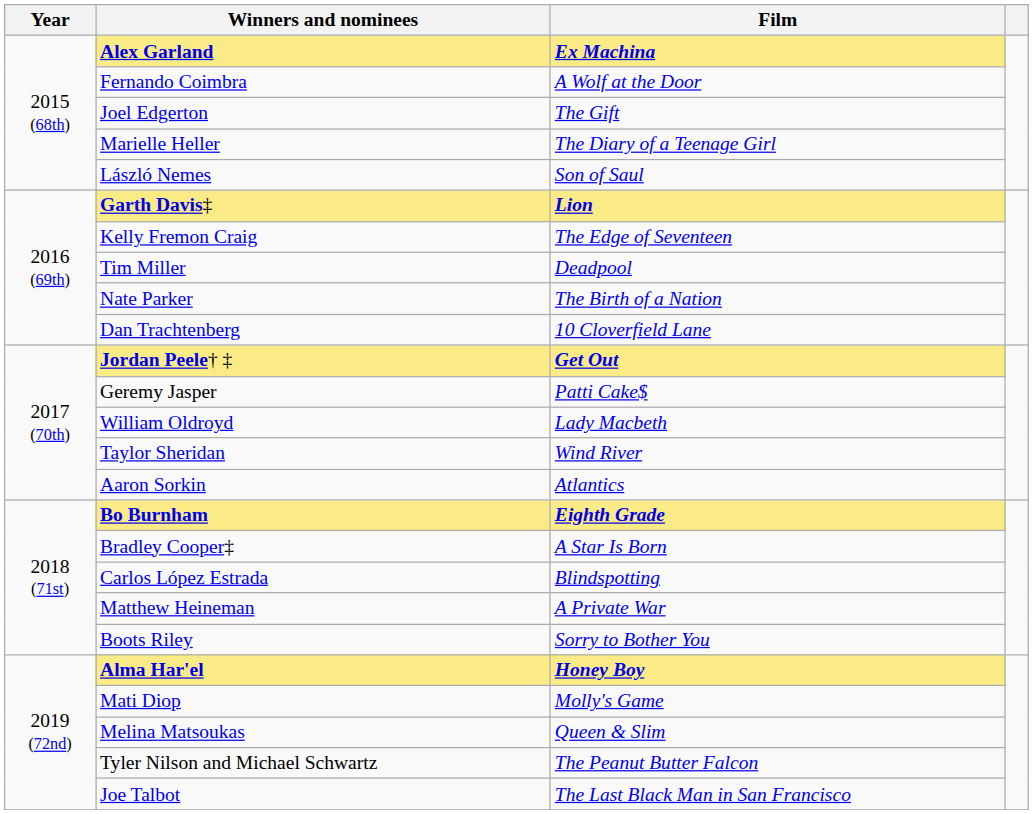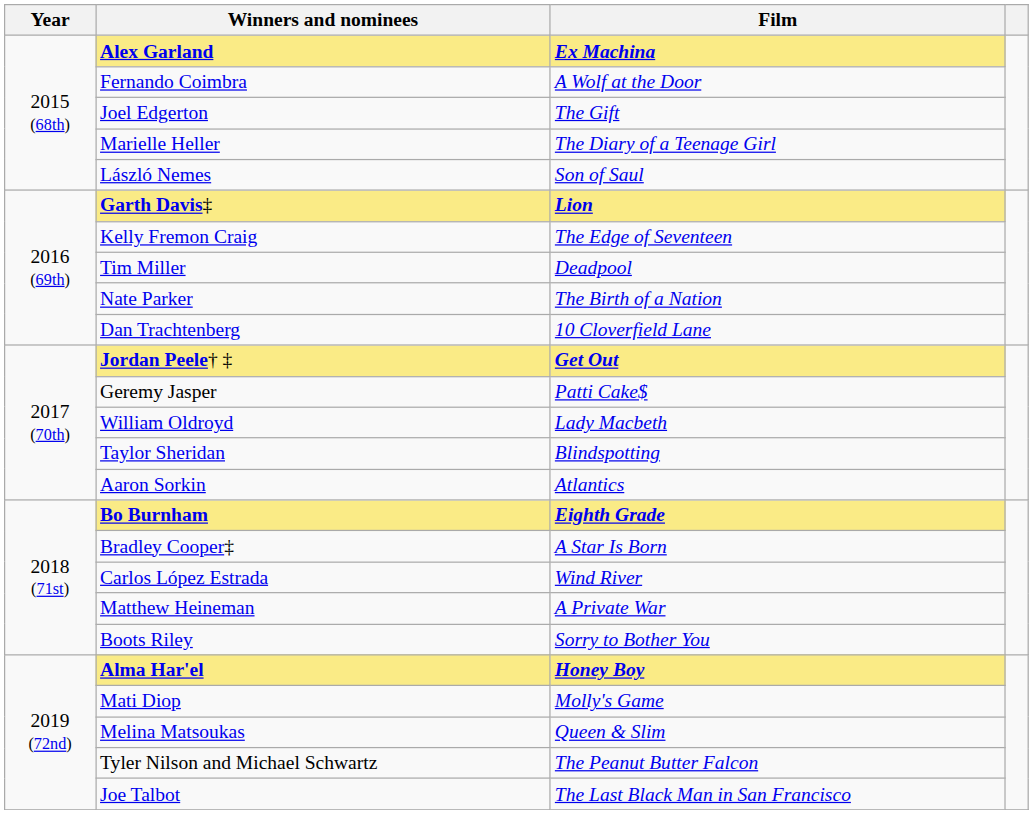 <table class="wikitable" width="95%" cellpadding="5">
 <tr>
 <th width="8%">Year</th>
 <th width="40%">Winners and nominees</th>
 <th width="40%">Film</th>
 <th width="2%"></th>
 </tr>
 <tr>
 <td rowspan="5" style="text-align:center;">2015<br><small>(<a href='#'>68th</a>)</small></td>
 <td style="background:#FAEB86;"><strong><a href='#'>Alex Garland</a></strong></td>
 <td style="background:#FAEB86;"><strong><em><a href='#'>Ex Machina</a></em></strong></td>
 <td rowspan="5" style="text-align:center;"></td>
 </tr>
 <tr>
 <td><a href='#'>Fernando Coimbra</a></td>
 <td><em><a href='#'>A Wolf at the Door</a></em></td>
 </tr>
 <tr>
 <td><a href='#'>Joel Edgerton</a></td>
 <td><em><a href='#'>The Gift</a></em></td>
 </tr>
 <tr>
 <td><a href='#'>Marielle Heller</a></td>
 <td><em><a href='#'>The Diary of a Teenage Girl</a></em></td>
 </tr>
 <tr>
 <td><a href='#'>László Nemes</a></td>
 <td><em><a href='#'>Son of Saul</a></em></td>
 </tr>
 <tr>
 <td rowspan="5" style="text-align:center;">2016<br><small>(<a href='#'>69th</a>)</small></td>
 <td style="background:#FAEB86;"><strong><a href='#'>Garth Davis</a></strong>‡</td>
 <td style="background:#FAEB86;"><strong><em><a href='#'>Lion</a></em></strong></td>
 <td rowspan="5" style="text-align:center;"></td>
 </tr>
 <tr>
 <td><a href='#'>Kelly Fremon Craig</a></td>
 <td><em><a href='#'>The Edge of Seventeen</a></em></td>
 </tr>
 <tr>
 <td><a href='#'>Tim Miller</a></td>
 <td><em><a href='#'>Deadpool</a></em></td>
 </tr>
 <tr>
 <td><a href='#'>Nate Parker</a></td>
 <td><em><a href='#'>The Birth of a Nation</a></em></td>
 </tr>
 <tr>
 <td><a href='#'>Dan Trachtenberg</a></td>
 <td><em><a href='#'>10 Cloverfield Lane</a></em></td>
 </tr>
 <tr>
 <td rowspan="5" style="text-align:center;">2017<br><small>(<a href='#'>70th</a>)</small></td>
 <td style="background:#FAEB86;"><strong><a href='#'>Jordan Peele</a></strong>† ‡</td>
 <td style="background:#FAEB86;"><strong><em><a href='#'>Get Out</a></em></strong></td>
 <td rowspan="5" style="text-align:center;"></td>
 </tr>
 <tr>
 <td>Geremy Jasper</td>
 <td><em><a href='#'>Patti Cake$</a></em></td>
 </tr>
 <tr>
 <td><a href='#'>William Oldroyd</a></td>
 <td><em><a href='#'>Lady Macbeth</a></em></td>
 </tr>
 <tr>
 <td><a href='#'>Taylor Sheridan</a></td>
-<td><em><a href='#'>Wind River</a></em></td>
+<td><em><a href='#'>Blindspotting</a></em></td>
 </tr>
 <tr>
 <td><a href='#'>Aaron Sorkin</a></td>
 <td><em><a href='#'>Atlantics</a></em></td>
 </tr>
 <tr>
 <td rowspan="5" style="text-align:center;">2018<br><small>(<a href='#'>71st</a>)</small></td>
 <td style="background:#FAEB86;"><strong><a href='#'>Bo Burnham</a></strong></td>
 <td style="background:#FAEB86;"><strong><em><a href='#'>Eighth Grade</a></em></strong></td>
 <td rowspan="5" style="text-align:center;"></td>
 </tr>
 <tr>
 <td><a href='#'>Bradley Cooper</a>‡</td>
 <td><em><a href='#'>A Star Is Born</a></em></td>
 </tr>
 <tr>
 <td><a href='#'>Carlos López Estrada</a></td>
-<td><em><a href='#'>Blindspotting</a></em></td>
+<td><em><a href='#'>Wind River</a></em></td>
 </tr>
 <tr>
 <td><a href='#'>Matthew Heineman</a></td>
 <td><em><a href='#'>A Private War</a></em></td>
 </tr>
 <tr>
 <td><a href='#'>Boots Riley</a></td>
 <td><em><a href='#'>Sorry to Bother You</a></em></td>
 </tr>
 <tr>
 <td rowspan="5" style="text-align:center;">2019<br><small>(<a href='#'>72nd</a>)</small></td>
 <td style="background:#FAEB86;"><strong><a href='#'>Alma Har'el</a></strong></td>
 <td style="background:#FAEB86;"><strong><em><a href='#'>Honey Boy</a></em></strong></td>
 <td rowspan="5" style="text-align:center;"></td>
 </tr>
 <tr>
 <td><a href='#'>Mati Diop</a></td>
 <td><em><a href='#'>Molly's Game</a></em></td>
 </tr>
 <tr>
 <td><a href='#'>Melina Matsoukas</a></td>
 <td><em><a href='#'>Queen & Slim</a></em></td>
 </tr>
 <tr>
 <td>Tyler Nilson and Michael Schwartz</td>
 <td><em><a href='#'>The Peanut Butter Falcon</a></em></td>
 </tr>
 <tr>
 <td><a href='#'>Joe Talbot</a></td>
 <td><em><a href='#'>The Last Black Man in San Francisco</a></em></td>
 </tr>
 </table>
